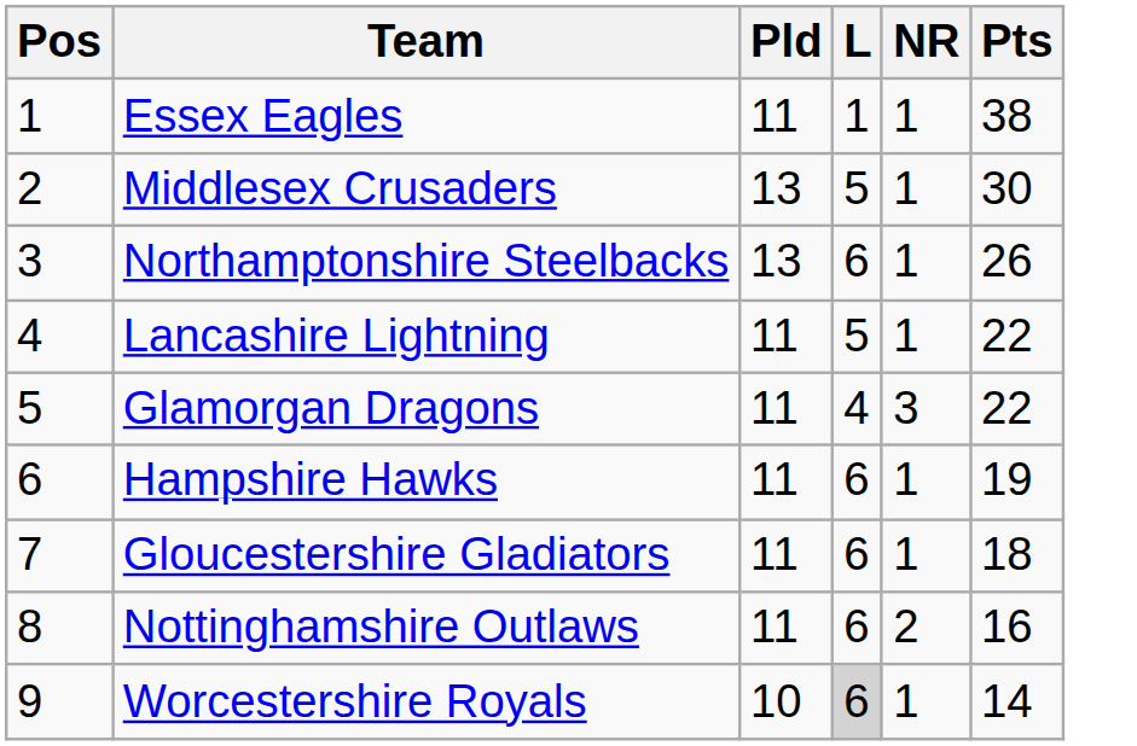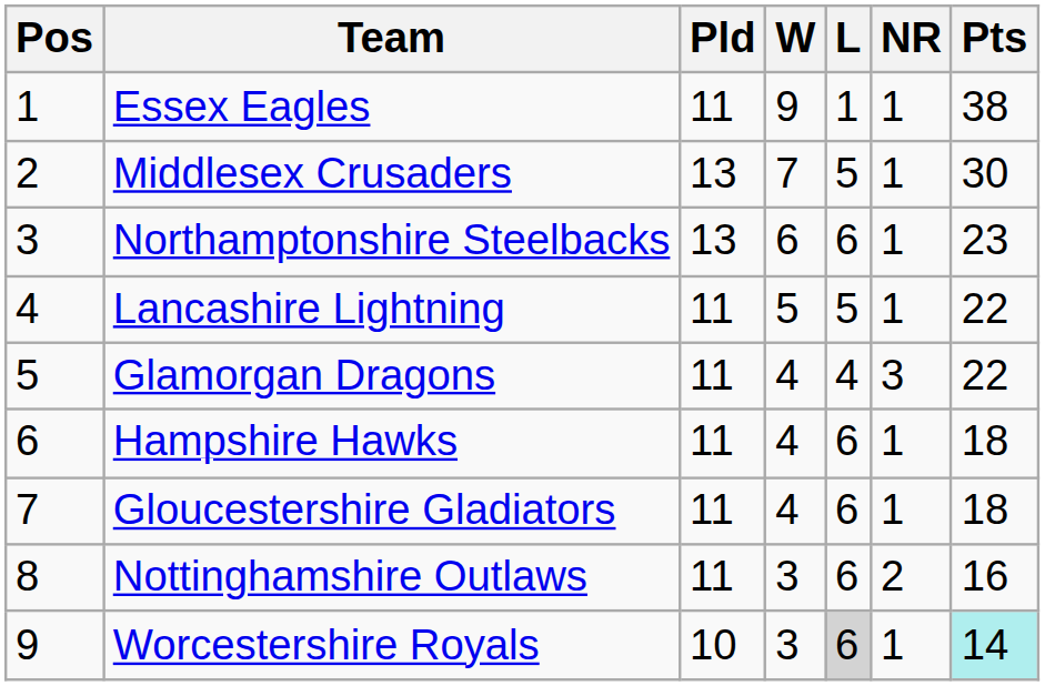 <table class="wikitable">
 <tr>
 <th>Pos</th>
 <th>Team</th>
 <th>Pld</th>
+<th>W</th>
 <th>L</th>
 <th>NR</th>
 <th>Pts</th>
 </tr>
 <tr>
 <td>1</td>
 <td><a href='#'>Essex Eagles</a></td>
 <td>11</td>
+<td>9</td>
 <td>1</td>
 <td>1</td>
 <td>38</td>
 </tr>
 <tr>
 <td>2</td>
 <td><a href='#'>Middlesex Crusaders</a></td>
 <td>13</td>
+<td>7</td>
 <td>5</td>
 <td>1</td>
 <td>30</td>
 </tr>
 <tr>
 <td>3</td>
 <td><a href='#'>Northamptonshire Steelbacks</a></td>
 <td>13</td>
 <td>6</td>
+<td>6</td>
 <td>1</td>
-<td>26</td>
+<td>23</td>
 </tr>
 <tr>
 <td>4</td>
 <td><a href='#'>Lancashire Lightning</a></td>
 <td>11</td>
+<td>5</td>
 <td>5</td>
 <td>1</td>
 <td>22</td>
 </tr>
 <tr>
 <td>5</td>
 <td><a href='#'>Glamorgan Dragons</a></td>
 <td>11</td>
 <td>4</td>
+<td>4</td>
 <td>3</td>
 <td>22</td>
 </tr>
 <tr>
 <td>6</td>
 <td><a href='#'>Hampshire Hawks</a></td>
 <td>11</td>
+<td>4</td>
 <td>6</td>
 <td>1</td>
-<td>19</td>
+<td>18</td>
 </tr>
 <tr>
 <td>7</td>
 <td><a href='#'>Gloucestershire Gladiators</a></td>
 <td>11</td>
+<td>4</td>
 <td>6</td>
 <td>1</td>
 <td>18</td>
 </tr>
 <tr>
 <td>8</td>
 <td><a href='#'>Nottinghamshire Outlaws</a></td>
 <td>11</td>
+<td>3</td>
 <td>6</td>
 <td>2</td>
 <td>16</td>
 </tr>
 <tr>
 <td>9</td>
 <td><a href='#'>Worcestershire Royals</a></td>
 <td>10</td>
+<td>3</td>
 <td style="background: lightgrey;">6</td>
 <td>1</td>
-<td>14</td>
+<td style="background: paleturquoise;">14</td>
 </tr>
 </table>
